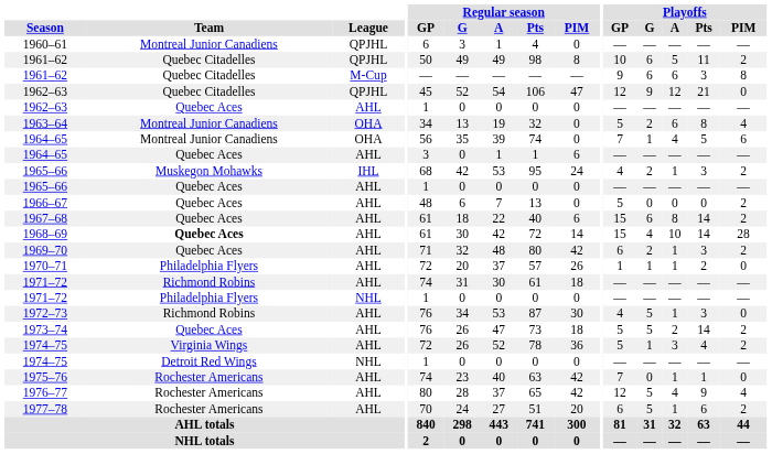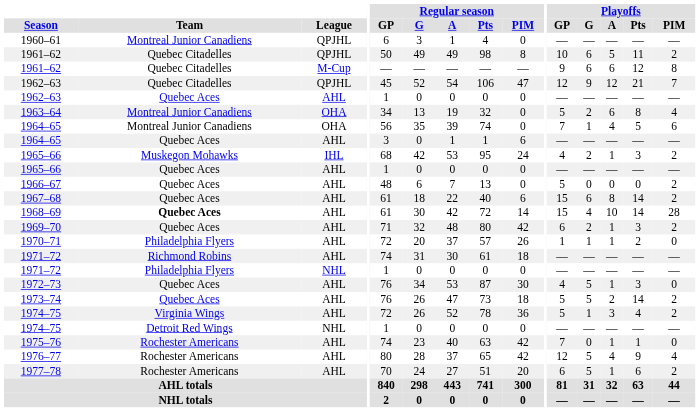 <table border="0" cellpadding="1" cellspacing="0" style="text-align:center; width:60em">
 <tr bgcolor="#e0e0e0">
 <th colspan="3" bgcolor="#ffffff"></th>
 <th rowspan="100" bgcolor="#ffffff"></th>
 <th colspan="5"><a href='#'>Regular season</a></th>
 <th rowspan="100" bgcolor="#ffffff"></th>
 <th colspan="5"><a href='#'>Playoffs</a></th>
 </tr>
 <tr bgcolor="#e0e0e0">
 <th><a href='#'>Season</a></th>
 <th>Team</th>
 <th>League</th>
 <th>GP</th>
 <th><a href='#'>G</a></th>
 <th><a href='#'>A</a></th>
 <th><a href='#'>Pts</a></th>
 <th><a href='#'>PIM</a></th>
 <th>GP</th>
 <th>G</th>
 <th>A</th>
 <th>Pts</th>
 <th>PIM</th>
 </tr>
 <tr>
 <td>1960–61</td>
 <td><a href='#'>Montreal Junior Canadiens</a></td>
 <td>QPJHL</td>
 <td>6</td>
 <td>3</td>
 <td>1</td>
 <td>4</td>
 <td>0</td>
 <td>—</td>
 <td>—</td>
 <td>—</td>
 <td>—</td>
 <td>—</td>
 </tr>
 <tr bgcolor="#f0f0f0">
 <td>1961–62</td>
 <td>Quebec Citadelles</td>
 <td>QPJHL</td>
 <td>50</td>
 <td>49</td>
 <td>49</td>
 <td>98</td>
 <td>8</td>
 <td>10</td>
 <td>6</td>
 <td>5</td>
 <td>11</td>
 <td>2</td>
 </tr>
 <tr>
 <td><a href='#'>1961–62</a></td>
 <td>Quebec Citadelles</td>
 <td><a href='#'>M-Cup</a></td>
 <td>—</td>
 <td>—</td>
 <td>—</td>
 <td>—</td>
 <td>—</td>
 <td>9</td>
 <td>6</td>
 <td>6</td>
-<td>3</td>
+<td>12</td>
 <td>8</td>
 </tr>
 <tr bgcolor="#f0f0f0">
 <td>1962–63</td>
 <td>Quebec Citadelles</td>
 <td>QPJHL</td>
 <td>45</td>
 <td>52</td>
 <td>54</td>
 <td>106</td>
 <td>47</td>
 <td>12</td>
 <td>9</td>
 <td>12</td>
 <td>21</td>
-<td>0</td>
+<td>7</td>
 </tr>
 <tr>
 <td><a href='#'>1962–63</a></td>
 <td><a href='#'>Quebec Aces</a></td>
 <td><a href='#'>AHL</a></td>
 <td>1</td>
 <td>0</td>
 <td>0</td>
 <td>0</td>
 <td>0</td>
 <td>—</td>
 <td>—</td>
 <td>—</td>
 <td>—</td>
 <td>—</td>
 </tr>
 <tr bgcolor="#f0f0f0">
 <td><a href='#'>1963–64</a></td>
 <td><a href='#'>Montreal Junior Canadiens</a></td>
 <td><a href='#'>OHA</a></td>
 <td>34</td>
 <td>13</td>
 <td>19</td>
 <td>32</td>
 <td>0</td>
 <td>5</td>
 <td>2</td>
 <td>6</td>
 <td>8</td>
 <td>4</td>
 </tr>
 <tr>
 <td><a href='#'>1964–65</a></td>
 <td>Montreal Junior Canadiens</td>
 <td>OHA</td>
 <td>56</td>
 <td>35</td>
 <td>39</td>
 <td>74</td>
 <td>0</td>
 <td>7</td>
 <td>1</td>
 <td>4</td>
 <td>5</td>
 <td>6</td>
 </tr>
 <tr bgcolor="#f0f0f0">
 <td><a href='#'>1964–65</a></td>
 <td>Quebec Aces</td>
 <td>AHL</td>
 <td>3</td>
 <td>0</td>
 <td>1</td>
 <td>1</td>
 <td>6</td>
 <td>—</td>
 <td>—</td>
 <td>—</td>
 <td>—</td>
 <td>—</td>
 </tr>
 <tr>
 <td><a href='#'>1965–66</a></td>
 <td><a href='#'>Muskegon Mohawks</a></td>
 <td><a href='#'>IHL</a></td>
 <td>68</td>
 <td>42</td>
 <td>53</td>
 <td>95</td>
 <td>24</td>
 <td>4</td>
 <td>2</td>
 <td>1</td>
 <td>3</td>
 <td>2</td>
 </tr>
 <tr bgcolor="#f0f0f0">
 <td><a href='#'>1965–66</a></td>
 <td>Quebec Aces</td>
 <td>AHL</td>
 <td>1</td>
 <td>0</td>
 <td>0</td>
 <td>0</td>
 <td>0</td>
 <td>—</td>
 <td>—</td>
 <td>—</td>
 <td>—</td>
 <td>—</td>
 </tr>
 <tr>
 <td><a href='#'>1966–67</a></td>
 <td>Quebec Aces</td>
 <td>AHL</td>
 <td>48</td>
 <td>6</td>
 <td>7</td>
 <td>13</td>
 <td>0</td>
 <td>5</td>
 <td>0</td>
 <td>0</td>
 <td>0</td>
 <td>2</td>
 </tr>
 <tr bgcolor="#f0f0f0">
 <td><a href='#'>1967–68</a></td>
 <td>Quebec Aces</td>
 <td>AHL</td>
 <td>61</td>
 <td>18</td>
 <td>22</td>
 <td>40</td>
 <td>6</td>
 <td>15</td>
 <td>6</td>
 <td>8</td>
 <td>14</td>
 <td>2</td>
 </tr>
 <tr>
 <td><a href='#'>1968–69</a></td>
 <td><strong>Quebec Aces</strong></td>
 <td>AHL</td>
 <td>61</td>
 <td>30</td>
 <td>42</td>
 <td>72</td>
 <td>14</td>
 <td>15</td>
 <td>4</td>
 <td>10</td>
 <td>14</td>
 <td>28</td>
 </tr>
 <tr bgcolor="#f0f0f0">
 <td><a href='#'>1969–70</a></td>
 <td>Quebec Aces</td>
 <td>AHL</td>
 <td>71</td>
 <td>32</td>
 <td>48</td>
 <td>80</td>
 <td>42</td>
 <td>6</td>
 <td>2</td>
 <td>1</td>
 <td>3</td>
 <td>2</td>
 </tr>
 <tr>
 <td><a href='#'>1970–71</a></td>
 <td><a href='#'>Philadelphia Flyers</a></td>
 <td>AHL</td>
 <td>72</td>
 <td>20</td>
 <td>37</td>
 <td>57</td>
 <td>26</td>
 <td>1</td>
 <td>1</td>
 <td>1</td>
 <td>2</td>
 <td>0</td>
 </tr>
 <tr bgcolor="#f0f0f0">
 <td><a href='#'>1971–72</a></td>
 <td><a href='#'>Richmond Robins</a></td>
 <td>AHL</td>
 <td>74</td>
 <td>31</td>
 <td>30</td>
 <td>61</td>
 <td>18</td>
 <td>—</td>
 <td>—</td>
 <td>—</td>
 <td>—</td>
 <td>—</td>
 </tr>
 <tr>
 <td><a href='#'>1971–72</a></td>
 <td><a href='#'>Philadelphia Flyers</a></td>
 <td><a href='#'>NHL</a></td>
 <td>1</td>
 <td>0</td>
 <td>0</td>
 <td>0</td>
 <td>0</td>
 <td>—</td>
 <td>—</td>
 <td>—</td>
 <td>—</td>
 <td>—</td>
 </tr>
 <tr bgcolor="#f0f0f0">
 <td><a href='#'>1972–73</a></td>
-<td>Richmond Robins</td>
+<td>Quebec Aces</td>
 <td>AHL</td>
 <td>76</td>
 <td>34</td>
 <td>53</td>
 <td>87</td>
 <td>30</td>
 <td>4</td>
 <td>5</td>
 <td>1</td>
 <td>3</td>
 <td>0</td>
 </tr>
 <tr>
 <td><a href='#'>1973–74</a></td>
 <td><a href='#'>Quebec Aces</a></td>
 <td>AHL</td>
 <td>76</td>
 <td>26</td>
 <td>47</td>
 <td>73</td>
 <td>18</td>
 <td>5</td>
 <td>5</td>
 <td>2</td>
 <td>14</td>
 <td>2</td>
 </tr>
 <tr bgcolor="#f0f0f0">
 <td><a href='#'>1974–75</a></td>
 <td><a href='#'>Virginia Wings</a></td>
 <td>AHL</td>
 <td>72</td>
 <td>26</td>
 <td>52</td>
 <td>78</td>
 <td>36</td>
 <td>5</td>
 <td>1</td>
 <td>3</td>
 <td>4</td>
 <td>2</td>
 </tr>
 <tr>
 <td><a href='#'>1974–75</a></td>
 <td><a href='#'>Detroit Red Wings</a></td>
 <td>NHL</td>
 <td>1</td>
 <td>0</td>
 <td>0</td>
 <td>0</td>
 <td>0</td>
 <td>—</td>
 <td>—</td>
 <td>—</td>
 <td>—</td>
 <td>—</td>
 </tr>
 <tr bgcolor="#f0f0f0">
 <td><a href='#'>1975–76</a></td>
 <td><a href='#'>Rochester Americans</a></td>
 <td>AHL</td>
 <td>74</td>
 <td>23</td>
 <td>40</td>
 <td>63</td>
 <td>42</td>
 <td>7</td>
 <td>0</td>
 <td>1</td>
 <td>1</td>
 <td>0</td>
 </tr>
 <tr>
 <td><a href='#'>1976–77</a></td>
 <td>Rochester Americans</td>
 <td>AHL</td>
 <td>80</td>
 <td>28</td>
 <td>37</td>
 <td>65</td>
 <td>42</td>
 <td>12</td>
 <td>5</td>
 <td>4</td>
 <td>9</td>
 <td>4</td>
 </tr>
 <tr bgcolor="#f0f0f0">
 <td><a href='#'>1977–78</a></td>
 <td>Rochester Americans</td>
 <td>AHL</td>
 <td>70</td>
 <td>24</td>
 <td>27</td>
 <td>51</td>
 <td>20</td>
 <td>6</td>
 <td>5</td>
 <td>1</td>
 <td>6</td>
 <td>2</td>
 </tr>
 <tr bgcolor="#e0e0e0">
 <th colspan="3">AHL totals</th>
 <th>840</th>
 <th>298</th>
 <th>443</th>
 <th>741</th>
 <th>300</th>
 <th>81</th>
 <th>31</th>
 <th>32</th>
 <th>63</th>
 <th>44</th>
 </tr>
 <tr bgcolor="#e0e0e0">
 <th colspan="3">NHL totals</th>
 <th>2</th>
 <th>0</th>
 <th>0</th>
 <th>0</th>
 <th>0</th>
 <th>—</th>
 <th>—</th>
 <th>—</th>
 <th>—</th>
 <th>—</th>
 </tr>
 </table>
